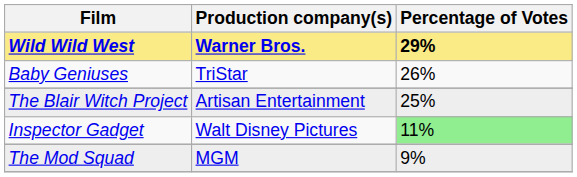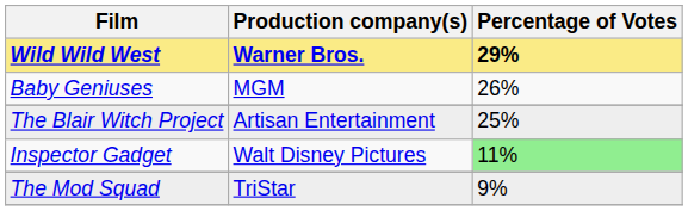 <table class="wikitable sortable plainrowheaders">
 <tr>
 <th>Film</th>
 <th class="unsortable">Production company(s)</th>
 <th>Percentage of Votes</th>
 </tr>
 <tr style="background:#FAEB86">
 <td><strong><em><a href='#'>Wild Wild West</a></em></strong></td>
 <td><strong><a href='#'>Warner Bros.</a></strong></td>
 <td><strong>29%</strong></td>
 </tr>
 <tr>
 <td><em><a href='#'>Baby Geniuses</a></em></td>
-<td><a href='#'>TriStar</a></td>
+<td><a href='#'>MGM</a></td>
 <td>26%</td>
 </tr>
 <tr>
 </tr>
 <tr style="background:#eee;">
 <td><em><a href='#'>The Blair Witch Project</a></em></td>
 <td><a href='#'>Artisan Entertainment</a></td>
 <td>25%</td>
 </tr>
 <tr>
 <td><em><a href='#'>Inspector Gadget</a></em></td>
 <td><a href='#'>Walt Disney Pictures</a></td>
 <td style="background: lightgreen;">11%</td>
 </tr>
 <tr>
 </tr>
 <tr style="background:#eee;">
 <td><em><a href='#'>The Mod Squad</a></em></td>
-<td><a href='#'>MGM</a></td>
+<td><a href='#'>TriStar</a></td>
 <td>9%</td>
 </tr>
 <tr>
 </tr>
 </table>
